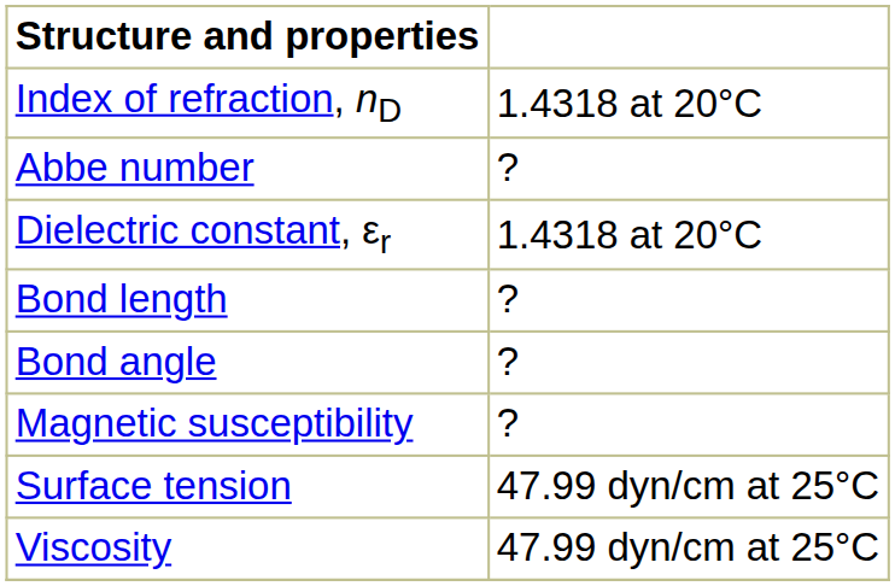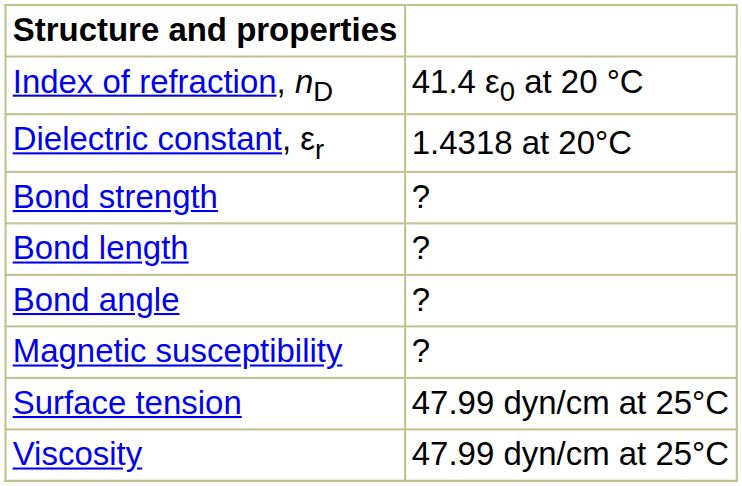 <table border="1" cellspacing="0" cellpadding="3" style="margin: 0 0 0 0.5em; background: #FFFFFF; border-collapse: collapse; border-color: #C0C090;">
 <tr>
 <th>Structure and properties</th>
 </tr>
 <tr>
 <td><a href='#'>Index of refraction</a>, <em>n</em><sub>D</sub></td>
-<td>1.4318 at 20°C </td>
-</tr>
-<tr>
-<td><a href='#'>Abbe number</a></td>
-<td>? </td>
+<td>41.4 ε<sub>0</sub> at 20 °C </td>
 </tr>
 <tr>
 <td><a href='#'>Dielectric constant</a>, ε<sub>r</sub> </td>
 <td>1.4318 at 20°C </td>
+</tr>
+<tr>
+<td><a href='#'>Bond strength</a></td>
+<td>? </td>
 </tr>
 <tr>
 <td><a href='#'>Bond length</a></td>
 <td>? </td>
 </tr>
 <tr>
 <td><a href='#'>Bond angle</a></td>
 <td>? </td>
 </tr>
 <tr>
 <td><a href='#'>Magnetic susceptibility</a></td>
 <td>? </td>
 </tr>
 <tr>
 <td><a href='#'>Surface tension</a></td>
 <td>47.99 dyn/cm at 25°C</td>
 </tr>
 <tr>
 <td><a href='#'>Viscosity</a></td>
 <td>47.99 dyn/cm at 25°C</td>
 </tr>
 <tr>
 </tr>
 </table>
